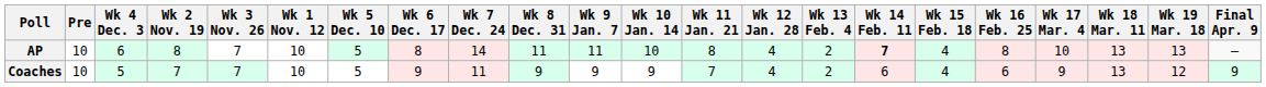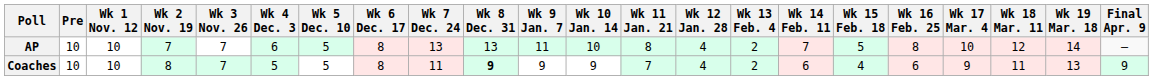 <table class="wikitable" style="white-space:nowrap;">
 <tr>
 <th>Poll</th>
 <th>Pre</th>
-<th>Wk 4 <br> Dec. 3</th>
+<th>Wk 1 <br> Nov. 12</th>
 <th>Wk 2 <br> Nov. 19</th>
 <th>Wk 3 <br> Nov. 26</th>
-<th>Wk 1 <br> Nov. 12</th>
+<th>Wk 4 <br> Dec. 3</th>
 <th>Wk 5 <br> Dec. 10</th>
 <th>Wk 6 <br> Dec. 17</th>
 <th>Wk 7 <br> Dec. 24</th>
 <th>Wk 8 <br> Dec. 31</th>
 <th>Wk 9 <br> Jan. 7</th>
 <th>Wk 10 <br> Jan. 14</th>
 <th>Wk 11 <br> Jan. 21</th>
 <th>Wk 12 <br> Jan. 28</th>
 <th>Wk 13 <br> Feb. 4</th>
 <th>Wk 14 <br> Feb. 11</th>
 <th>Wk 15 <br> Feb. 18</th>
 <th>Wk 16 <br> Feb. 25</th>
 <th>Wk 17 <br> Mar. 4</th>
 <th>Wk 18 <br> Mar. 11</th>
 <th>Wk 19 <br> Mar. 18</th>
 <th>Final <br> Apr. 9</th>
 </tr>
 <tr style="text-align:center;">
 <th>AP</th>
 <td style="background:#FFF;">10</td>
+<td style="background:#FFF;">10</td>
+<td style="background:#D8FFEB;">7</td>
+<td style="background:#FFF">7</td>
 <td style="background:#D8FFEB;">6</td>
-<td style="background:#D8FFEB;">8</td>
-<td style="background:#FFF">7</td>
-<td style="background:#FFF;">10</td>
 <td style="background:#D8FFEB;">5</td>
 <td style="background:#FFE6E6;">8</td>
-<td style="background:#FFE6E6;">14</td>
-<td style="background:#D8FFEB;">11</td>
+<td style="background:#FFE6E6;">13</td>
+<td style="background:#D8FFEB;">13</td>
 <td style="background:#D8FFEB;">11</td>
 <td style="background:#D8FFEB;">10</td>
 <td style="background:#D8FFEB;">8</td>
 <td style="background:#D8FFEB;">4</td>
 <td style="background:#D8FFEB;">2</td>
-<td style="background:#FFE6E6;"><strong>7</strong></td>
-<td style="background:#D8FFEB;">4</td>
+<td style="background:#FFE6E6;">7</td>
+<td style="background:#D8FFEB;">5</td>
 <td style="background:#FFE6E6;">8</td>
 <td style="background:#FFE6E6;">10</td>
-<td style="background:#FFE6E6;">13</td>
-<td style="background:#FFE6E6;">13</td>
+<td style="background:#FFE6E6;">12</td>
+<td style="background:#FFE6E6;">14</td>
 <td>–</td>
 </tr>
 <tr style="text-align:center;">
 <th>Coaches</th>
 <td style="background:#FFF;">10</td>
+<td style="background:#FFF;">10</td>
+<td style="background:#D8FFEB;">8</td>
+<td style="background:#D8FFEB;">7</td>
 <td style="background:#D8FFEB;">5</td>
-<td style="background:#D8FFEB;">7</td>
-<td style="background:#D8FFEB;">7</td>
-<td style="background:#FFF;">10</td>
 <td style="background:#FFF;">5</td>
-<td style="background:#FFE6E6;">9</td>
+<td style="background:#FFE6E6;">8</td>
 <td style="background:#FFE6E6;">11</td>
-<td style="background:#D8FFEB;">9</td>
+<td style="background:#D8FFEB;"><strong>9</strong></td>
 <td style="background:#FFF;">9</td>
 <td style="background:#FFF;">9</td>
 <td style="background:#D8FFEB;">7</td>
 <td style="background:#D8FFEB;">4</td>
 <td style="background:#D8FFEB;">2</td>
 <td style="background:#FFE6E6;">6</td>
 <td style="background:#D8FFEB;">4</td>
 <td style="background:#FFE6E6;">6</td>
 <td style="background:#FFE6E6;">9</td>
+<td style="background:#FFE6E6;">11</td>
 <td style="background:#FFE6E6;">13</td>
-<td style="background:#FFE6E6;">12</td>
 <td style="background:#D8FFEB;">9</td>
 </tr>
 </table>
